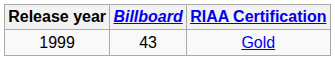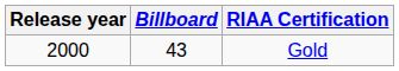 <table class="wikitable">
 <tr>
 <th>Release year</th>
 <th><a href='#'><em>Billboard</em></a></th>
 <th><a href='#'>RIAA Certification</a></th>
 </tr>
 <tr>
-<td style="text-align:center;">1999</td>
+<td style="text-align:center;">2000</td>
 <td style="text-align:center;">43</td>
 <td style="text-align:center;"><a href='#'>Gold</a></td>
 </tr>
 </table>
